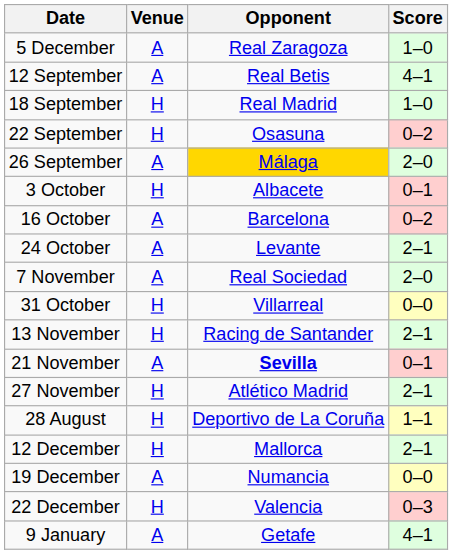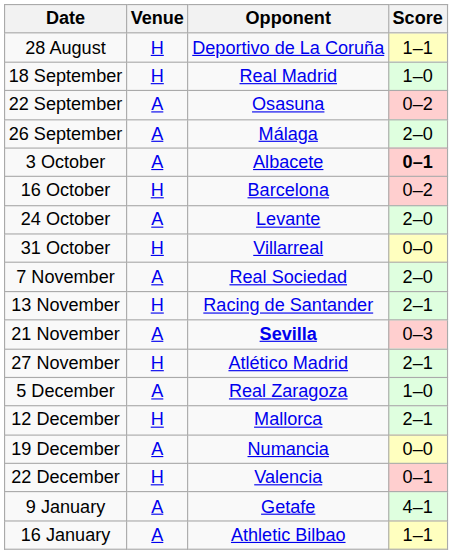 <table class="wikitable" style="text-align:center;">
 <tr>
 <th>Date</th>
 <th>Venue</th>
 <th>Opponent</th>
 <th>Score</th>
 </tr>
 <tr>
-<td>5 December</td>
-<td><a href='#'>A</a></td>
-<td><a href='#'>Real Zaragoza</a></td>
-<td bgcolor="#DFFFDF">1–0</td>
-</tr>
-<tr>
-<td>12 September</td>
-<td><a href='#'>A</a></td>
-<td><a href='#'>Real Betis</a></td>
-<td bgcolor="#DFFFDF">4–1</td>
+<td>28 August</td>
+<td><a href='#'>H</a></td>
+<td><a href='#'>Deportivo de La Coruña</a></td>
+<td bgcolor="#FFFFBF">1–1</td>
 </tr>
 <tr>
 <td>18 September</td>
 <td><a href='#'>H</a></td>
 <td><a href='#'>Real Madrid</a></td>
 <td bgcolor="#DFFFDF">1–0</td>
 </tr>
 <tr>
 <td>22 September</td>
-<td><a href='#'>H</a></td>
+<td><a href='#'>A</a></td>
 <td><a href='#'>Osasuna</a></td>
 <td bgcolor="#FFCFCF">0–2</td>
 </tr>
 <tr>
 <td>26 September</td>
 <td><a href='#'>A</a></td>
-<td style="background: gold;"><a href='#'>Málaga</a></td>
+<td><a href='#'>Málaga</a></td>
 <td bgcolor="#DFFFDF">2–0</td>
 </tr>
 <tr>
 <td>3 October</td>
-<td><a href='#'>H</a></td>
+<td><a href='#'>A</a></td>
 <td><a href='#'>Albacete</a></td>
-<td bgcolor="#FFCFCF">0–1</td>
+<td bgcolor="#FFCFCF"><strong>0–1</strong></td>
 </tr>
 <tr>
 <td>16 October</td>
-<td><a href='#'>A</a></td>
+<td><a href='#'>H</a></td>
 <td><a href='#'>Barcelona</a></td>
 <td bgcolor="#FFCFCF">0–2</td>
 </tr>
 <tr>
 <td>24 October</td>
 <td><a href='#'>A</a></td>
 <td><a href='#'>Levante</a></td>
-<td bgcolor="#DFFFDF">2–1</td>
-</tr>
-<tr>
-<td>7 November</td>
-<td><a href='#'>A</a></td>
-<td><a href='#'>Real Sociedad</a></td>
 <td bgcolor="#DFFFDF">2–0</td>
 </tr>
 <tr>
 <td>31 October</td>
 <td><a href='#'>H</a></td>
 <td><a href='#'>Villarreal</a></td>
 <td bgcolor="#FFFFBF">0–0</td>
+</tr>
+<tr>
+<td>7 November</td>
+<td><a href='#'>A</a></td>
+<td><a href='#'>Real Sociedad</a></td>
+<td bgcolor="#DFFFDF">2–0</td>
 </tr>
 <tr>
 <td>13 November</td>
 <td><a href='#'>H</a></td>
 <td><a href='#'>Racing de Santander</a></td>
 <td bgcolor="#DFFFDF">2–1</td>
 </tr>
 <tr>
 <td>21 November</td>
 <td><a href='#'>A</a></td>
 <td><strong><a href='#'>Sevilla</a></strong></td>
-<td bgcolor="#FFCFCF">0–1</td>
+<td bgcolor="#FFCFCF">0–3</td>
 </tr>
 <tr>
 <td>27 November</td>
 <td><a href='#'>H</a></td>
 <td><a href='#'>Atlético Madrid</a></td>
 <td bgcolor="#DFFFDF">2–1</td>
 </tr>
 <tr>
-<td>28 August</td>
-<td><a href='#'>H</a></td>
-<td><a href='#'>Deportivo de La Coruña</a></td>
-<td bgcolor="#FFFFBF">1–1</td>
+<td>5 December</td>
+<td><a href='#'>A</a></td>
+<td><a href='#'>Real Zaragoza</a></td>
+<td bgcolor="#DFFFDF">1–0</td>
 </tr>
 <tr>
 <td>12 December</td>
 <td><a href='#'>H</a></td>
 <td><a href='#'>Mallorca</a></td>
 <td bgcolor="#DFFFDF">2–1</td>
 </tr>
 <tr>
 <td>19 December</td>
 <td><a href='#'>A</a></td>
 <td><a href='#'>Numancia</a></td>
 <td bgcolor="#FFFFBF">0–0</td>
 </tr>
 <tr>
 <td>22 December</td>
 <td><a href='#'>H</a></td>
 <td><a href='#'>Valencia</a></td>
-<td bgcolor="#FFCFCF">0–3</td>
+<td bgcolor="#FFCFCF">0–1</td>
 </tr>
 <tr>
 <td>9 January</td>
 <td><a href='#'>A</a></td>
 <td><a href='#'>Getafe</a></td>
 <td bgcolor="#DFFFDF">4–1</td>
 </tr>
+<tr>
+<td>16 January</td>
+<td><a href='#'>A</a></td>
+<td><a href='#'>Athletic Bilbao</a></td>
+<td bgcolor="#FFFFBF">1–1</td>
+</tr>
 </table>
